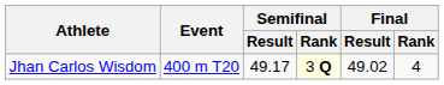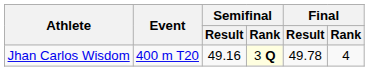 <table class="wikitable" style="font-size:90%">
 <tr>
 <th rowspan="2">Athlete</th>
 <th rowspan="2">Event</th>
 <th colspan="2">Semifinal</th>
 <th colspan="2">Final</th>
 </tr>
 <tr style="font-size:95%">
 <th>Result</th>
 <th>Rank</th>
 <th>Result</th>
 <th>Rank</th>
 </tr>
 <tr align=center>
 <td align=left><a href='#'>Jhan Carlos Wisdom</a></td>
 <td align=left><a href='#'>400 m T20</a></td>
-<td>49.17</td>
+<td>49.16</td>
 <td style="background: lightyellow;">3 <strong>Q</strong></td>
-<td>49.02</td>
+<td>49.78</td>
 <td>4</td>
 </tr>
 </table>
